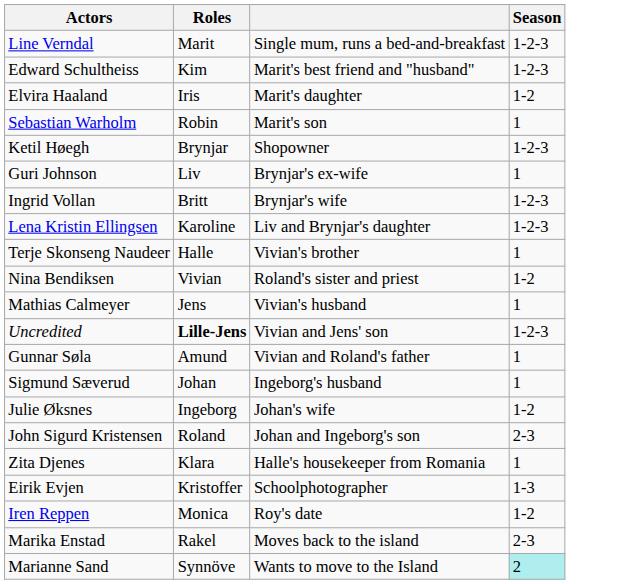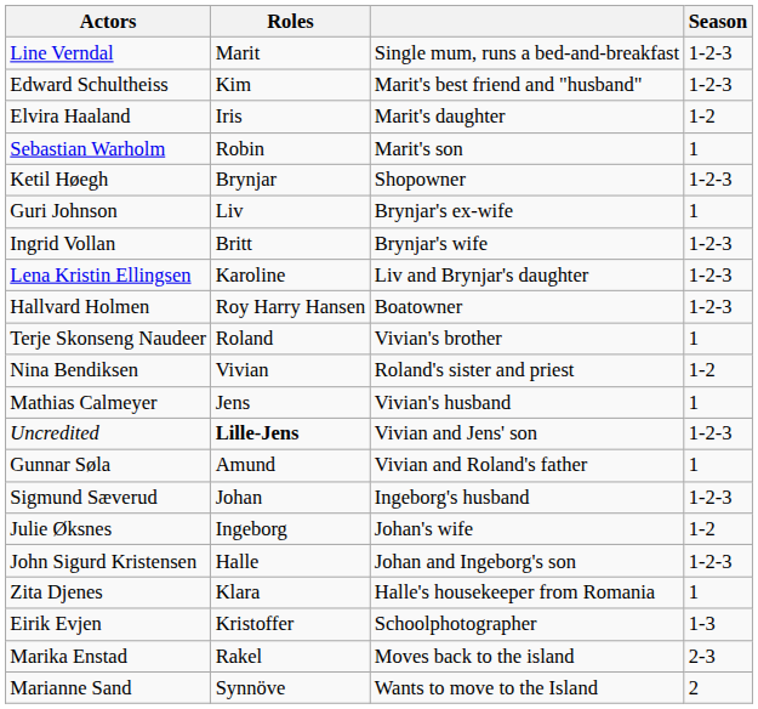 <table class="wikitable">
 <tr>
 <th>Actors</th>
 <th>Roles</th>
 <th></th>
 <th>Season</th>
 </tr>
 <tr>
 <td><a href='#'>Line Verndal</a></td>
 <td>Marit</td>
 <td>Single mum, runs a bed-and-breakfast</td>
 <td>1-2-3</td>
 </tr>
 <tr>
 <td>Edward Schultheiss</td>
 <td>Kim</td>
 <td>Marit's best friend and "husband"</td>
 <td>1-2-3</td>
 </tr>
 <tr>
 <td>Elvira Haaland</td>
 <td>Iris</td>
 <td>Marit's daughter</td>
 <td>1-2</td>
 </tr>
 <tr>
 <td><a href='#'>Sebastian Warholm</a></td>
 <td>Robin</td>
 <td>Marit's son</td>
 <td>1</td>
 </tr>
 <tr>
 <td>Ketil Høegh</td>
 <td>Brynjar</td>
 <td>Shopowner</td>
 <td>1-2-3</td>
 </tr>
 <tr>
 <td>Guri Johnson</td>
 <td>Liv</td>
 <td>Brynjar's ex-wife</td>
 <td>1</td>
 </tr>
 <tr>
 <td>Ingrid Vollan</td>
 <td>Britt</td>
 <td>Brynjar's wife</td>
 <td>1-2-3</td>
 </tr>
 <tr>
 <td><a href='#'>Lena Kristin Ellingsen</a></td>
 <td>Karoline</td>
 <td>Liv and Brynjar's daughter</td>
 <td>1-2-3</td>
 </tr>
 <tr>
+<td>Hallvard Holmen</td>
+<td>Roy Harry Hansen</td>
+<td>Boatowner</td>
+<td>1-2-3</td>
+</tr>
+<tr>
 <td>Terje Skonseng Naudeer</td>
-<td>Halle</td>
+<td>Roland</td>
 <td>Vivian's brother</td>
 <td>1</td>
 </tr>
 <tr>
 <td>Nina Bendiksen</td>
 <td>Vivian</td>
 <td>Roland's sister and priest</td>
 <td>1-2</td>
 </tr>
 <tr>
 <td>Mathias Calmeyer</td>
 <td>Jens</td>
 <td>Vivian's husband</td>
 <td>1</td>
 </tr>
 <tr>
 <td><em>Uncredited</em></td>
 <td><strong>Lille-Jens</strong></td>
 <td>Vivian and Jens' son</td>
 <td>1-2-3</td>
 </tr>
 <tr>
 <td>Gunnar Søla</td>
 <td>Amund</td>
 <td>Vivian and Roland's father</td>
 <td>1</td>
 </tr>
 <tr>
 <td>Sigmund Sæverud</td>
 <td>Johan</td>
 <td>Ingeborg's husband</td>
-<td>1</td>
+<td>1-2-3</td>
 </tr>
 <tr>
 <td>Julie Øksnes</td>
 <td>Ingeborg</td>
 <td>Johan's wife</td>
 <td>1-2</td>
 </tr>
 <tr>
 <td>John Sigurd Kristensen</td>
-<td>Roland</td>
+<td>Halle</td>
 <td>Johan and Ingeborg's son</td>
-<td>2-3</td>
+<td>1-2-3</td>
 </tr>
 <tr>
 <td>Zita Djenes</td>
 <td>Klara</td>
 <td>Halle's housekeeper from Romania</td>
 <td>1</td>
 </tr>
 <tr>
 <td>Eirik Evjen</td>
 <td>Kristoffer</td>
 <td>Schoolphotographer</td>
 <td>1-3</td>
 </tr>
 <tr>
-<td><a href='#'>Iren Reppen</a></td>
-<td>Monica</td>
-<td>Roy's date</td>
-<td>1-2</td>
-</tr>
-<tr>
 <td>Marika Enstad</td>
 <td>Rakel</td>
 <td>Moves back to the island</td>
 <td>2-3</td>
 </tr>
 <tr>
 <td>Marianne Sand</td>
 <td>Synnöve</td>
 <td>Wants to move to the Island</td>
-<td style="background: paleturquoise;">2</td>
+<td>2</td>
 </tr>
 </table>
